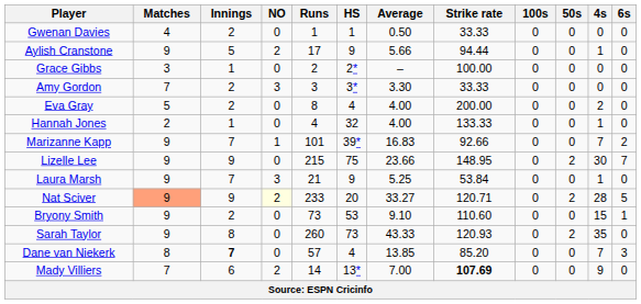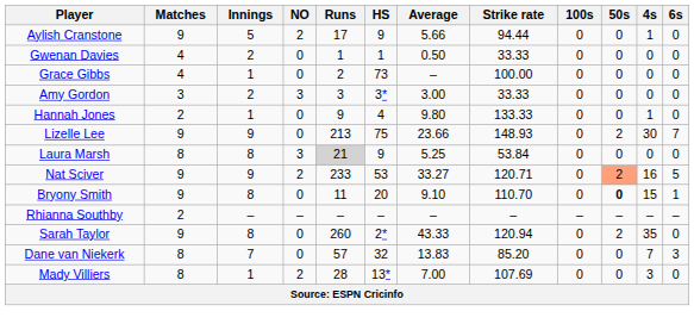 <table class="wikitable" style="text-align:center; width:55%;">
 <tr>
 <th>Player</th>
 <th>Matches</th>
 <th>Innings</th>
 <th>NO</th>
 <th>Runs</th>
 <th>HS</th>
 <th>Average</th>
 <th>Strike rate</th>
 <th>100s</th>
 <th>50s</th>
 <th>4s</th>
 <th>6s</th>
 </tr>
 <tr>
+<td><a href='#'>Aylish Cranstone</a></td>
+<td>9</td>
+<td>5</td>
+<td>2</td>
+<td>17</td>
+<td>9</td>
+<td>5.66</td>
+<td>94.44</td>
+<td>0</td>
+<td>0</td>
+<td>1</td>
+<td>0</td>
+</tr>
+<tr>
 <td><a href='#'>Gwenan Davies</a></td>
 <td>4</td>
 <td>2</td>
 <td>0</td>
 <td>1</td>
 <td>1</td>
 <td>0.50</td>
 <td>33.33</td>
 <td>0</td>
 <td>0</td>
 <td>0</td>
 <td>0</td>
 </tr>
 <tr>
-<td><a href='#'>Aylish Cranstone</a></td>
-<td>9</td>
-<td>5</td>
-<td>2</td>
-<td>17</td>
-<td>9</td>
-<td>5.66</td>
-<td>94.44</td>
-<td>0</td>
-<td>0</td>
-<td>1</td>
-<td>0</td>
-</tr>
-<tr>
 <td><a href='#'>Grace Gibbs</a></td>
-<td>3</td>
+<td>4</td>
 <td>1</td>
 <td>0</td>
 <td>2</td>
-<td>2<a href='#'>*</a></td>
+<td>73</td>
 <td>–</td>
 <td>100.00</td>
 <td>0</td>
 <td>0</td>
 <td>0</td>
 <td>0</td>
 </tr>
 <tr>
 <td><a href='#'>Amy Gordon</a></td>
-<td>7</td>
+<td>3</td>
 <td>2</td>
 <td>3</td>
 <td>3</td>
 <td>3<a href='#'>*</a></td>
-<td>3.30</td>
+<td>3.00</td>
 <td>33.33</td>
 <td>0</td>
 <td>0</td>
 <td>0</td>
 <td>0</td>
 </tr>
 <tr>
-<td><a href='#'>Eva Gray</a></td>
-<td>5</td>
-<td>2</td>
-<td>0</td>
-<td>8</td>
-<td>4</td>
-<td>4.00</td>
-<td>200.00</td>
-<td>0</td>
-<td>0</td>
-<td>2</td>
-<td>0</td>
-</tr>
-<tr>
 <td><a href='#'>Hannah Jones</a></td>
 <td>2</td>
 <td>1</td>
 <td>0</td>
+<td>9</td>
 <td>4</td>
-<td>32</td>
-<td>4.00</td>
+<td>9.80</td>
 <td>133.33</td>
 <td>0</td>
 <td>0</td>
 <td>1</td>
 <td>0</td>
 </tr>
 <tr>
-<td><a href='#'>Marizanne Kapp</a></td>
-<td>9</td>
-<td>7</td>
-<td>1</td>
-<td>101</td>
-<td>39<a href='#'>*</a></td>
-<td>16.83</td>
-<td>92.66</td>
-<td>0</td>
-<td>0</td>
-<td>7</td>
-<td>2</td>
-</tr>
-<tr>
 <td><a href='#'>Lizelle Lee</a></td>
 <td>9</td>
 <td>9</td>
 <td>0</td>
-<td>215</td>
+<td>213</td>
 <td>75</td>
 <td>23.66</td>
-<td>148.95</td>
+<td>148.93</td>
 <td>0</td>
 <td>2</td>
 <td>30</td>
 <td>7</td>
 </tr>
 <tr>
 <td><a href='#'>Laura Marsh</a></td>
-<td>9</td>
-<td>7</td>
+<td>8</td>
+<td>8</td>
 <td>3</td>
-<td>21</td>
+<td style="background: lightgrey;">21</td>
 <td>9</td>
 <td>5.25</td>
 <td>53.84</td>
 <td>0</td>
 <td>0</td>
-<td>1</td>
+<td>0</td>
 <td>0</td>
 </tr>
 <tr>
 <td><a href='#'>Nat Sciver</a></td>
-<td style="background: lightsalmon;">9</td>
 <td>9</td>
-<td style="background: lightyellow;">2</td>
+<td>9</td>
+<td>2</td>
 <td>233</td>
-<td>20</td>
+<td>53</td>
 <td>33.27</td>
 <td>120.71</td>
 <td>0</td>
-<td>2</td>
-<td>28</td>
+<td style="background: lightsalmon;">2</td>
+<td>16</td>
 <td>5</td>
 </tr>
 <tr>
 <td><a href='#'>Bryony Smith</a></td>
 <td>9</td>
-<td>2</td>
+<td>8</td>
 <td>0</td>
-<td>73</td>
-<td>53</td>
+<td>11</td>
+<td>20</td>
 <td>9.10</td>
-<td>110.60</td>
+<td>110.70</td>
 <td>0</td>
-<td>0</td>
+<td><strong>0</strong></td>
 <td>15</td>
 <td>1</td>
+</tr>
+<tr>
+<td><a href='#'>Rhianna Southby</a></td>
+<td>2</td>
+<td>–</td>
+<td>–</td>
+<td>–</td>
+<td>–</td>
+<td>–</td>
+<td>–</td>
+<td>–</td>
+<td>–</td>
+<td>–</td>
+<td>–</td>
 </tr>
 <tr>
 <td><a href='#'>Sarah Taylor</a></td>
 <td>9</td>
 <td>8</td>
 <td>0</td>
 <td>260</td>
-<td>73</td>
+<td>2<a href='#'>*</a></td>
 <td>43.33</td>
-<td>120.93</td>
+<td>120.94</td>
 <td>0</td>
 <td>2</td>
 <td>35</td>
 <td>0</td>
 </tr>
 <tr>
 <td><a href='#'>Dane van Niekerk</a></td>
 <td>8</td>
-<td><strong>7</strong></td>
+<td>7</td>
 <td>0</td>
 <td>57</td>
-<td>4</td>
-<td>13.85</td>
+<td>32</td>
+<td>13.83</td>
 <td>85.20</td>
 <td>0</td>
 <td>0</td>
 <td>7</td>
 <td>3</td>
 </tr>
 <tr>
 <td><a href='#'>Mady Villiers</a></td>
-<td>7</td>
-<td>6</td>
+<td>8</td>
+<td>1</td>
 <td>2</td>
-<td>14</td>
+<td>28</td>
 <td>13<a href='#'>*</a></td>
 <td>7.00</td>
-<td><strong>107.69</strong></td>
+<td>107.69</td>
 <td>0</td>
 <td>0</td>
-<td>9</td>
+<td>3</td>
 <td>0</td>
 </tr>
 <tr>
 <th colspan="12"><small>Source: ESPN Cricinfo </small></th>
 </tr>
 </table>
